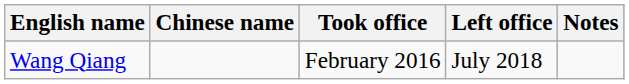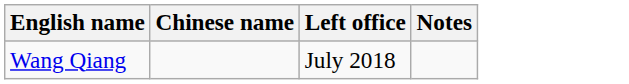 <table class="wikitable">
 <tr>
 <th>English name</th>
 <th>Chinese name</th>
-<th>Took office</th>
 <th>Left office</th>
 <th>Notes</th>
 </tr>
 <tr>
 <td><a href='#'>Wang Qiang</a></td>
 <td></td>
-<td>February 2016</td>
 <td>July 2018</td>
 <td></td>
 </tr>
 </table>
